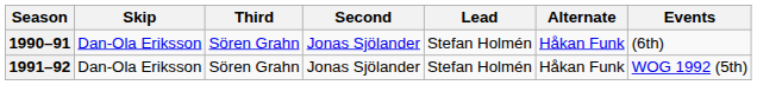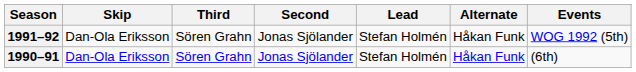 <table class="wikitable">
 <tr>
 <th scope="col">Season</th>
 <th scope="col">Skip</th>
 <th scope="col">Third</th>
 <th scope="col">Second</th>
 <th scope="col">Lead</th>
 <th scope="col">Alternate</th>
 <th scope="col">Events</th>
 </tr>
 <tr>
+<th scope="row">1991–92</th>
+<td>Dan-Ola Eriksson</td>
+<td>Sören Grahn</td>
+<td>Jonas Sjölander</td>
+<td>Stefan Holmén</td>
+<td>Håkan Funk</td>
+<td><a href='#'>WOG 1992</a> (5th)</td>
+</tr>
+<tr>
 <th scope="row">1990–91</th>
 <td><a href='#'>Dan-Ola Eriksson</a></td>
 <td><a href='#'>Sören Grahn</a></td>
 <td><a href='#'>Jonas Sjölander</a></td>
 <td>Stefan Holmén</td>
 <td><a href='#'>Håkan Funk</a></td>
 <td> (6th)</td>
 </tr>
-<tr>
-<th scope="row">1991–92</th>
-<td>Dan-Ola Eriksson</td>
-<td>Sören Grahn</td>
-<td>Jonas Sjölander</td>
-<td>Stefan Holmén</td>
-<td>Håkan Funk</td>
-<td><a href='#'>WOG 1992</a> (5th)</td>
-</tr>
 </table>
